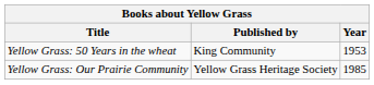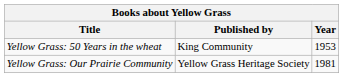 <table class="wikitable">
 <tr>
 <th colspan="3">Books about Yellow Grass </th>
 </tr>
 <tr align="left">
 <th>Title</th>
 <th>Published by</th>
 <th>Year</th>
 </tr>
 <tr>
 <td><em>Yellow Grass: 50 Years in the wheat</em></td>
 <td>King Community</td>
 <td>1953</td>
 </tr>
 <tr>
 <td><em>Yellow Grass: Our Prairie Community</em></td>
 <td>Yellow Grass Heritage Society</td>
-<td>1985</td>
+<td>1981</td>
 </tr>
 </table>
